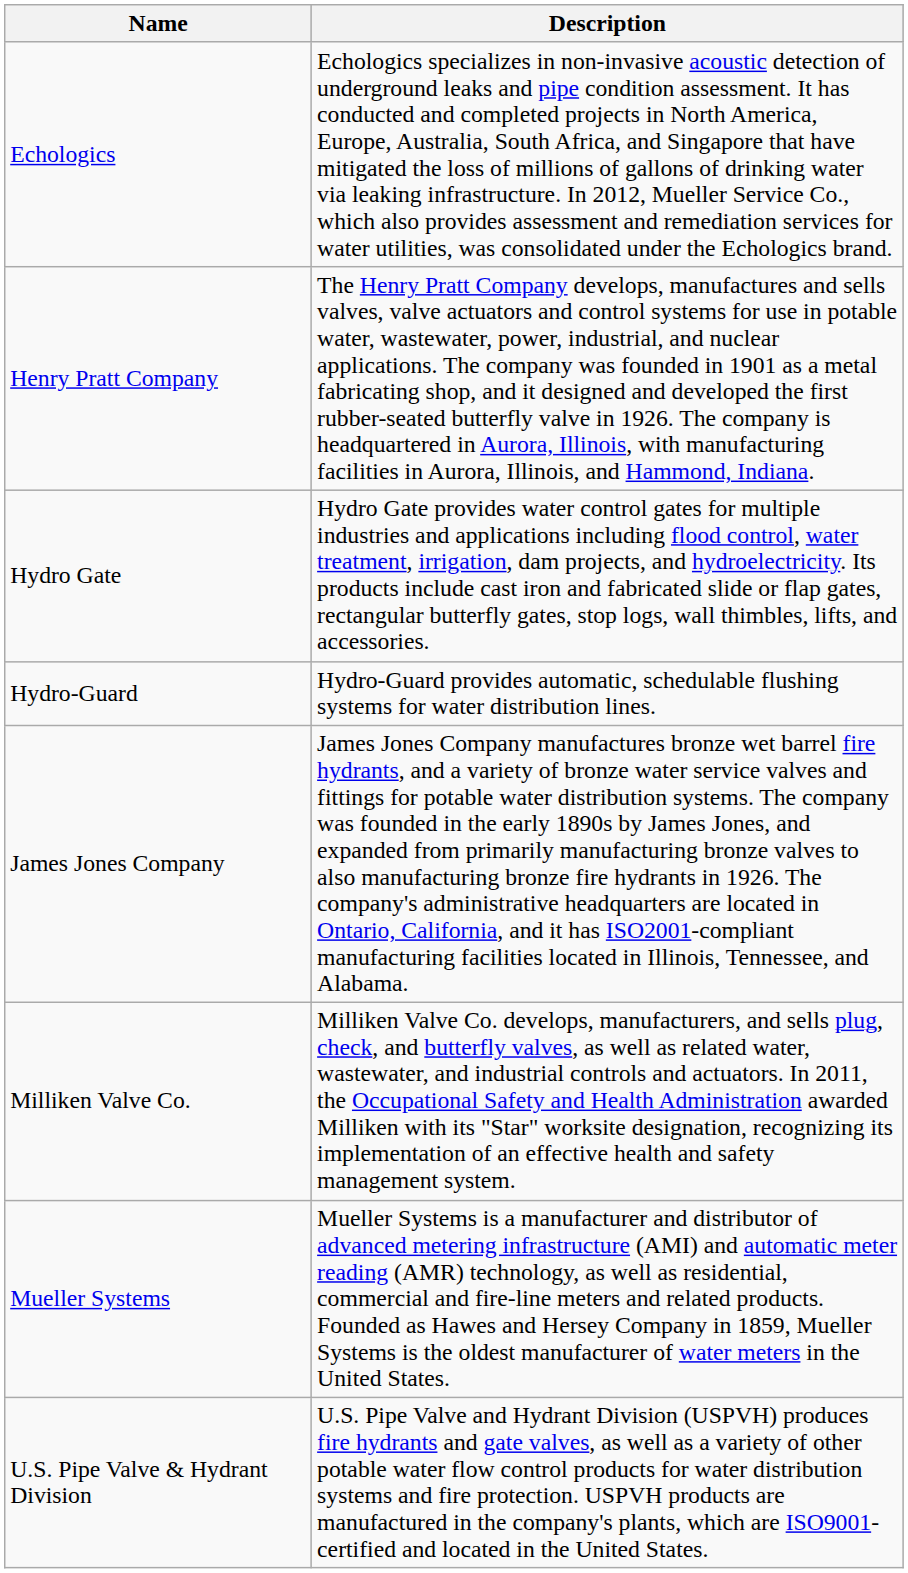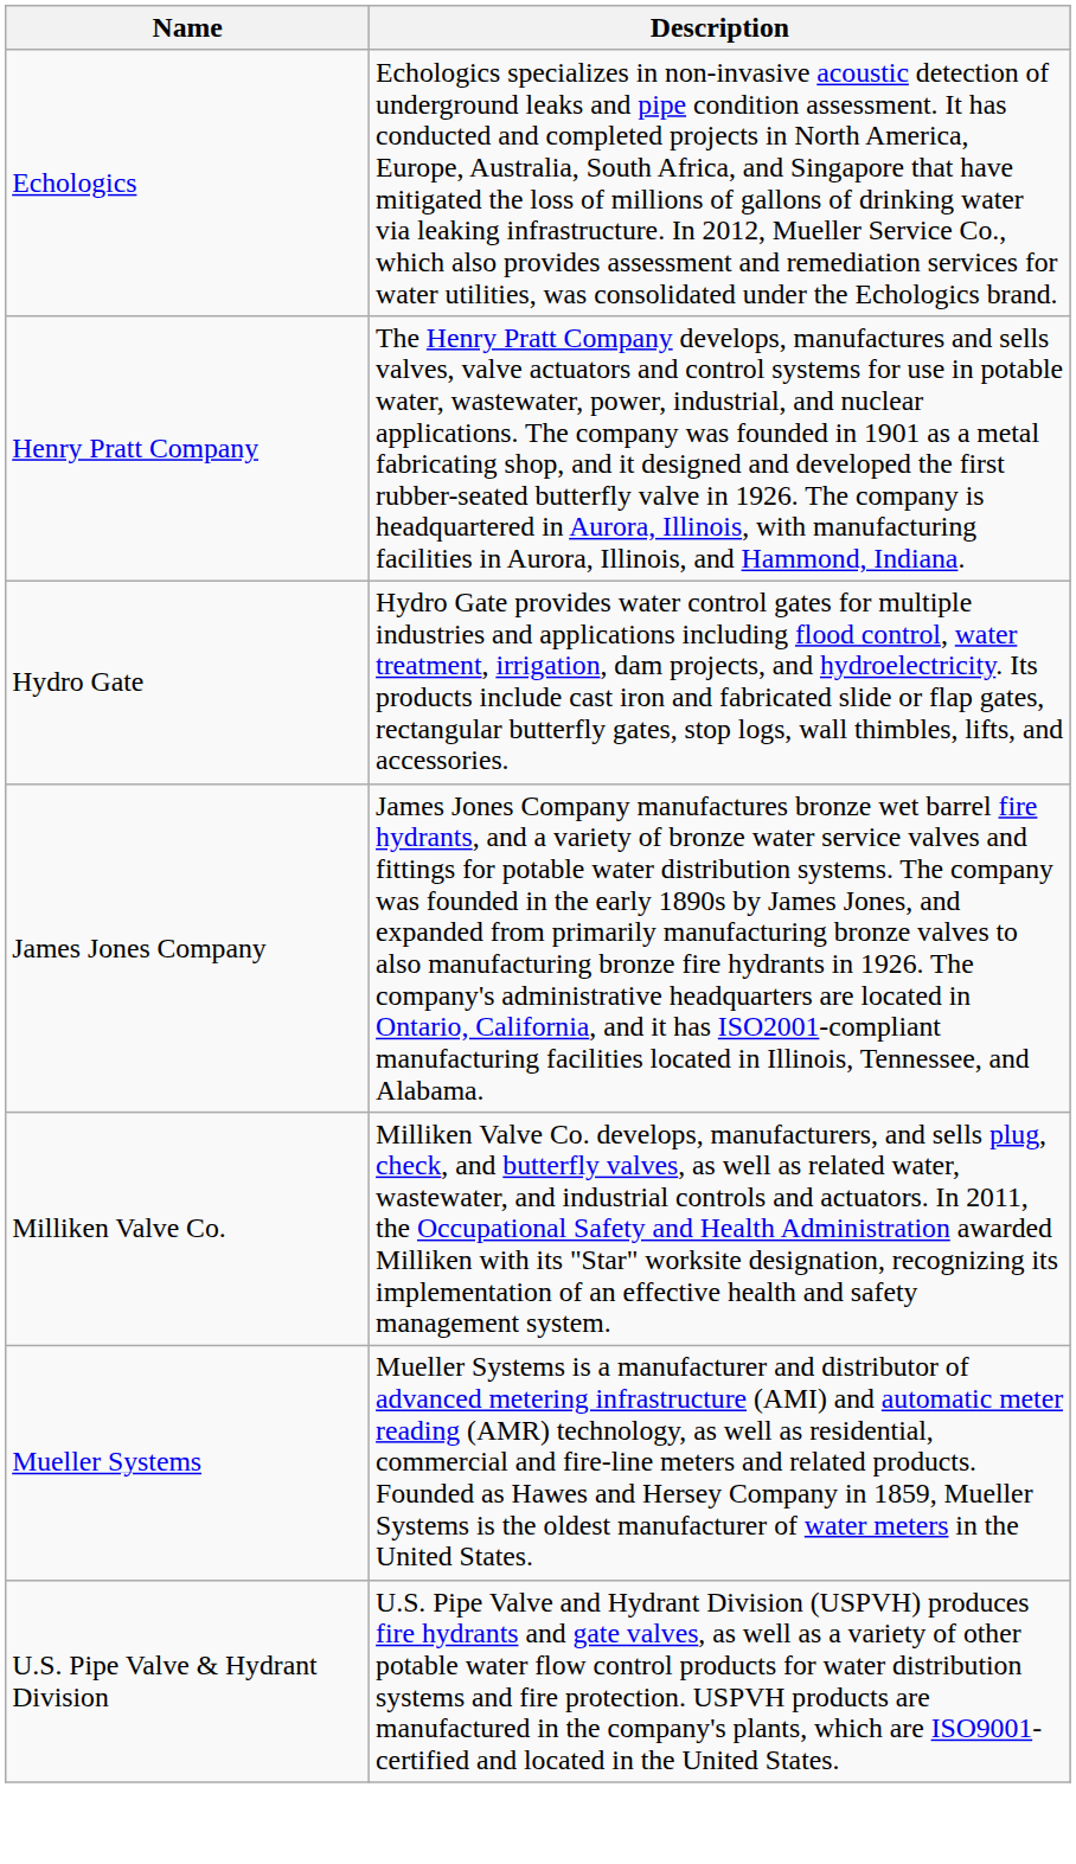 <table class="wikitable sortable">
 <tr>
 <th style="width:200px;">Name</th>
 <th style="width:*;">Description</th>
 </tr>
 <tr>
 <td><a href='#'>Echologics</a></td>
 <td>Echologics specializes in non-invasive <a href='#'>acoustic</a> detection of underground leaks and <a href='#'>pipe</a> condition assessment. It has conducted and completed projects in North America, Europe, Australia, South Africa, and Singapore that have mitigated the loss of millions of gallons of drinking water via leaking infrastructure. In 2012, Mueller Service Co., which also provides assessment and remediation services for water utilities, was consolidated under the Echologics brand.</td>
 </tr>
 <tr>
 <td><a href='#'>Henry Pratt Company</a></td>
 <td>The <a href='#'>Henry Pratt Company</a> develops, manufactures and sells valves, valve actuators and control systems for use in potable water, wastewater, power, industrial, and nuclear applications. The company was founded in 1901 as a metal fabricating shop, and it designed and developed the first rubber-seated butterfly valve in 1926. The company is headquartered in <a href='#'>Aurora, Illinois</a>, with manufacturing facilities in Aurora, Illinois, and <a href='#'>Hammond, Indiana</a>.</td>
 </tr>
 <tr>
 <td>Hydro Gate</td>
 <td>Hydro Gate provides water control gates for multiple industries and applications including <a href='#'>flood control</a>, <a href='#'>water treatment</a>, <a href='#'>irrigation</a>, dam projects, and <a href='#'>hydroelectricity</a>. Its products include cast iron and fabricated slide or flap gates, rectangular butterfly gates, stop logs, wall thimbles, lifts, and accessories.</td>
 </tr>
 <tr>
-<td>Hydro-Guard</td>
-<td>Hydro-Guard provides automatic, schedulable flushing systems for water distribution lines.</td>
-</tr>
-<tr>
 <td>James Jones Company</td>
 <td>James Jones Company manufactures bronze wet barrel <a href='#'>fire hydrants</a>, and a variety of bronze water service valves and fittings for potable water distribution systems. The company was founded in the early 1890s by James Jones, and expanded from primarily manufacturing bronze valves to also manufacturing bronze fire hydrants in 1926. The company's administrative headquarters are located in <a href='#'>Ontario, California</a>, and it has <a href='#'>ISO2001</a>-compliant manufacturing facilities located in Illinois, Tennessee, and Alabama.</td>
 </tr>
 <tr>
 <td>Milliken Valve Co.</td>
 <td>Milliken Valve Co. develops, manufacturers, and sells <a href='#'>plug</a>, <a href='#'>check</a>, and <a href='#'>butterfly valves</a>, as well as related water, wastewater, and industrial controls and actuators. In 2011, the <a href='#'>Occupational Safety and Health Administration</a> awarded Milliken with its "Star" worksite designation, recognizing its implementation of an effective health and safety management system.</td>
 </tr>
 <tr>
 <td><a href='#'>Mueller Systems</a></td>
 <td>Mueller Systems is a manufacturer and distributor of <a href='#'>advanced metering infrastructure</a> (AMI) and <a href='#'>automatic meter reading</a> (AMR) technology, as well as residential, commercial and fire-line meters and related products. Founded as Hawes and Hersey Company in 1859, Mueller Systems is the oldest manufacturer of <a href='#'>water meters</a> in the United States.</td>
 </tr>
 <tr>
 <td>U.S. Pipe Valve & Hydrant Division </td>
 <td>U.S. Pipe Valve and Hydrant Division (USPVH) produces <a href='#'>fire hydrants</a> and <a href='#'>gate valves</a>, as well as a variety of other potable water flow control products for water distribution systems and fire protection. USPVH products are manufactured in the company's plants, which are <a href='#'>ISO9001</a>-certified and located in the United States.</td>
 </tr>
 </table>
